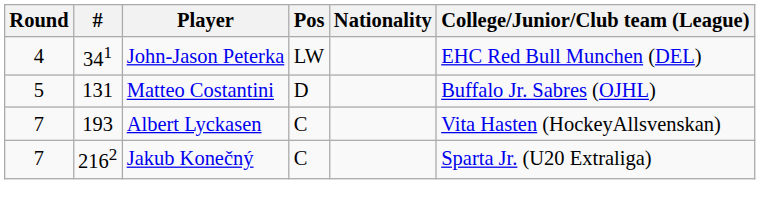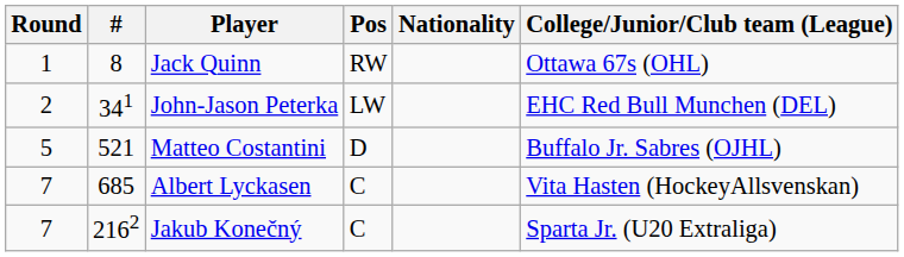 <table class="wikitable">
 <tr>
 <th>Round</th>
 <th>#</th>
 <th>Player</th>
 <th>Pos</th>
 <th>Nationality</th>
 <th>College/Junior/Club team (League)</th>
 </tr>
 <tr>
-<td style="text-align:center;">4</td>
+<td style="text-align:center;">1</td>
+<td style="text-align:center;">8</td>
+<td><a href='#'>Jack Quinn</a></td>
+<td>RW</td>
+<td></td>
+<td><a href='#'>Ottawa 67s</a> (<a href='#'>OHL</a>)</td>
+</tr>
+<tr>
+<td style="text-align:center;">2</td>
 <td style="text-align:center;">34<sup>1</sup></td>
 <td><a href='#'>John-Jason Peterka</a></td>
 <td>LW</td>
 <td></td>
 <td><a href='#'>EHC Red Bull Munchen</a> (<a href='#'>DEL</a>)</td>
 </tr>
 <tr>
 <td style="text-align:center;">5</td>
-<td style="text-align:center;">131</td>
+<td style="text-align:center;">521</td>
 <td><a href='#'>Matteo Costantini</a></td>
 <td>D</td>
 <td></td>
 <td><a href='#'>Buffalo Jr. Sabres</a> (<a href='#'>OJHL</a>)</td>
 </tr>
 <tr>
 <td style="text-align:center;">7</td>
-<td style="text-align:center;">193</td>
+<td style="text-align:center;">685</td>
 <td><a href='#'>Albert Lyckasen</a></td>
 <td>C</td>
 <td></td>
 <td><a href='#'>Vita Hasten</a> (HockeyAllsvenskan)</td>
 </tr>
 <tr>
 <td style="text-align:center;">7</td>
 <td style="text-align:center;">216<sup>2</sup></td>
 <td><a href='#'>Jakub Konečný</a></td>
 <td>C</td>
 <td></td>
 <td><a href='#'>Sparta Jr.</a> (U20 Extraliga)</td>
 </tr>
 </table>
